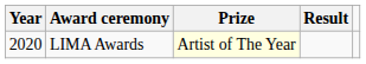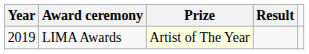 <table class="wikitable">
 <tr>
 <th>Year</th>
 <th>Award ceremony</th>
 <th>Prize</th>
 <th>Result</th>
 </tr>
 <tr>
-<td>2020</td>
+<td>2019</td>
 <td>LIMA  Awards</td>
 <td style="background: lightyellow;">Artist of The Year</td>
 <td></td>
 <td></td>
 </tr>
 </table>
